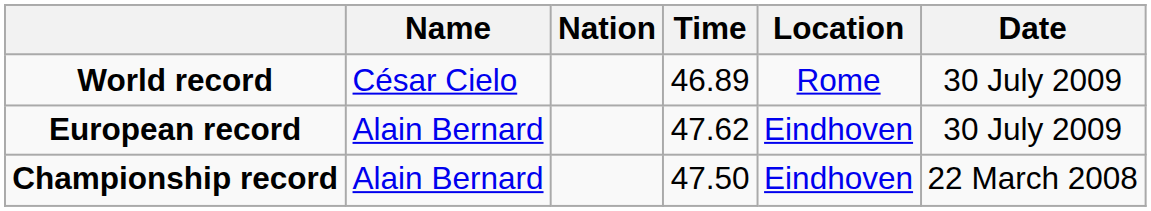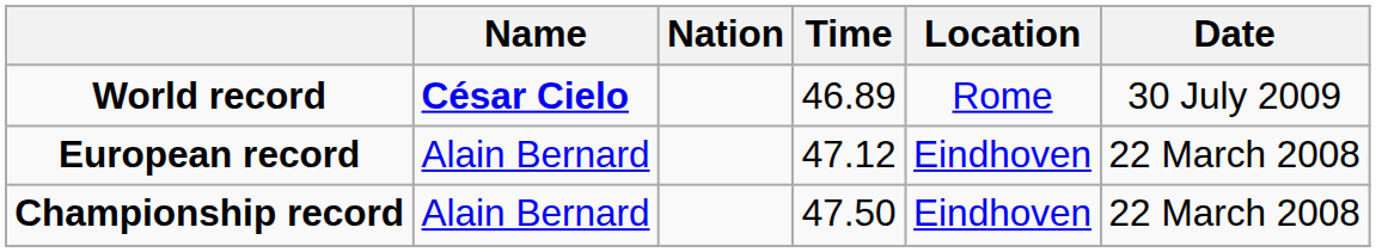 <table class=wikitable style=text-align:center>
 <tr>
 <th></th>
 <th>Name</th>
 <th>Nation</th>
 <th>Time</th>
 <th>Location</th>
 <th>Date</th>
 </tr>
 <tr>
 <td><strong>World record</strong></td>
-<td align=left><a href='#'>César Cielo</a></td>
+<td align=left><strong><a href='#'>César Cielo</a></strong></td>
 <td align=left></td>
 <td align=left>46.89</td>
 <td><a href='#'>Rome</a></td>
 <td>30 July 2009</td>
 </tr>
 <tr>
 <td><strong>European record</strong></td>
 <td align=left><a href='#'>Alain Bernard</a></td>
 <td align=left></td>
-<td align=left>47.62</td>
+<td align=left>47.12</td>
 <td><a href='#'>Eindhoven</a></td>
-<td>30 July 2009</td>
+<td>22 March 2008</td>
 </tr>
 <tr>
 <td><strong>Championship record</strong></td>
 <td align=left><a href='#'>Alain Bernard</a></td>
 <td align=left></td>
 <td align=left>47.50</td>
 <td><a href='#'>Eindhoven</a></td>
 <td>22 March 2008</td>
 </tr>
 </table>
